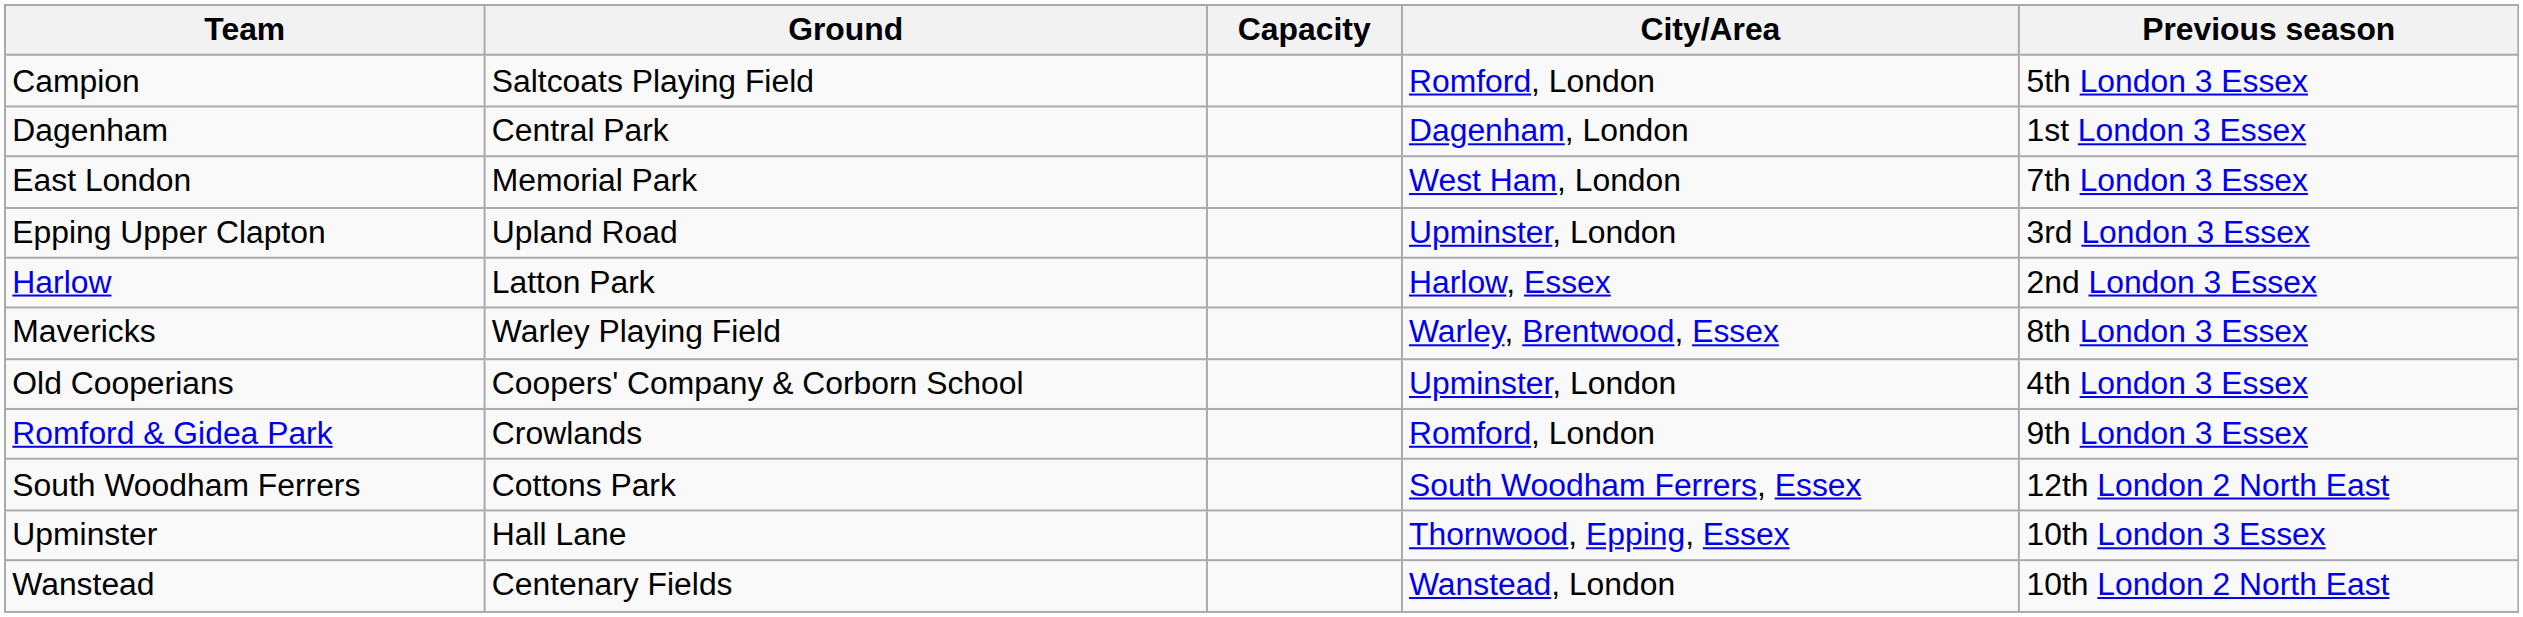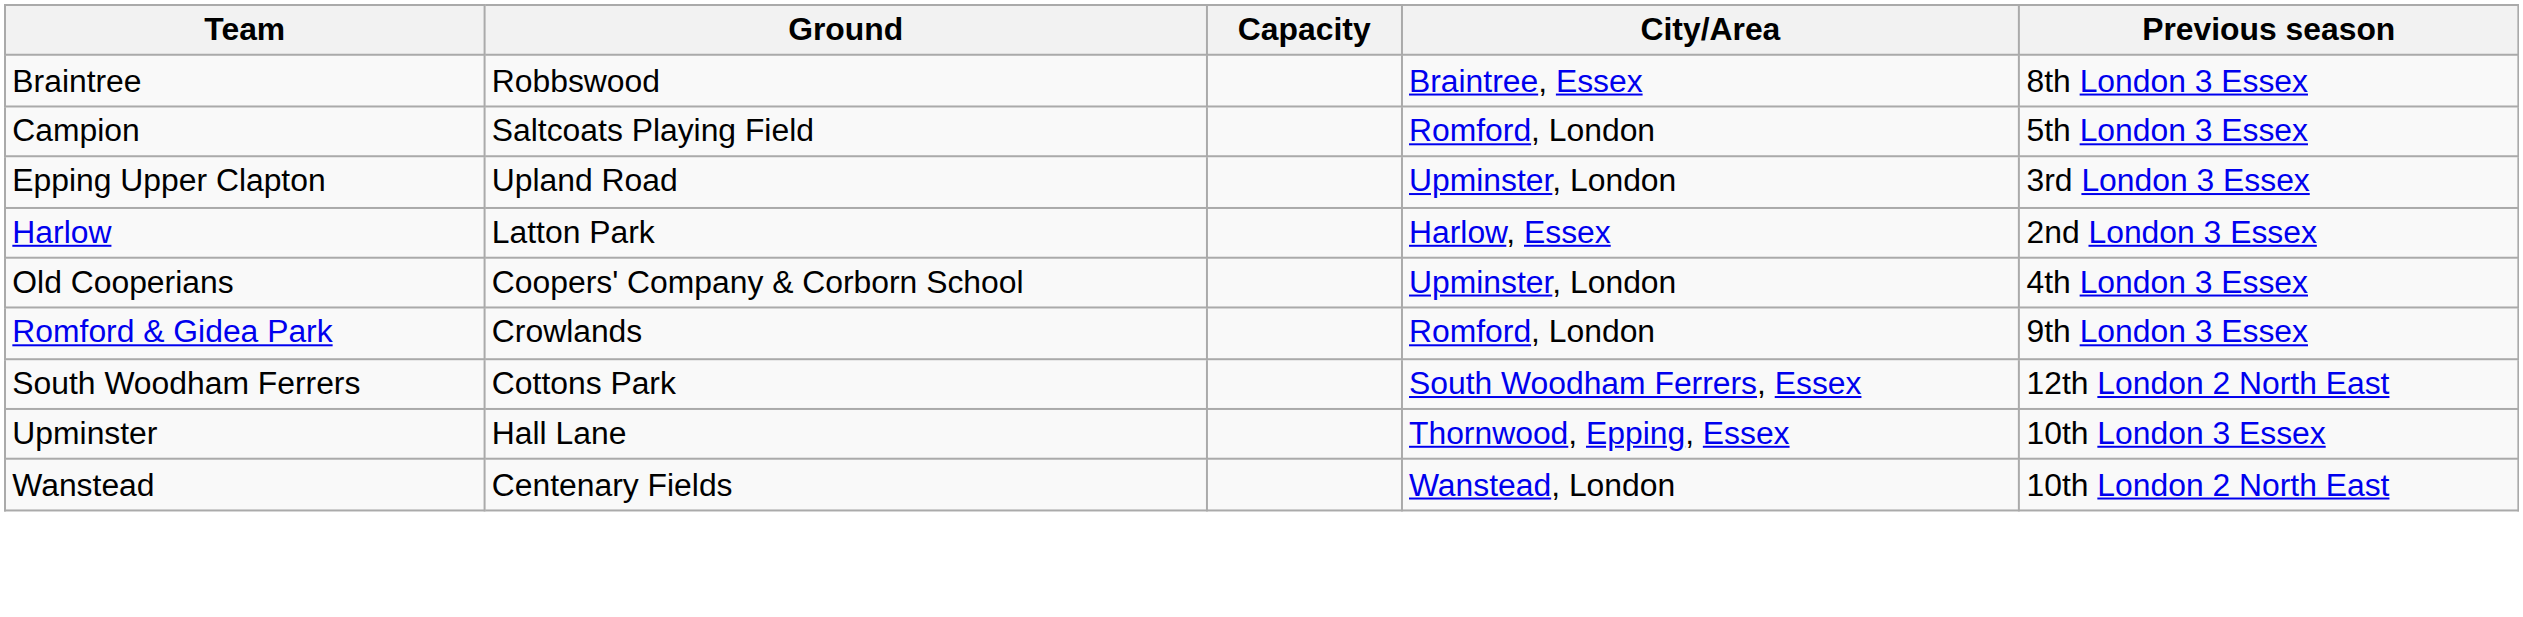 <table class="wikitable sortable" width=100%>
 <tr>
 <th>Team</th>
 <th>Ground</th>
 <th>Capacity</th>
 <th>City/Area</th>
 <th>Previous season</th>
 </tr>
 <tr>
+<td>Braintree</td>
+<td>Robbswood</td>
+<td></td>
+<td><a href='#'>Braintree</a>, <a href='#'>Essex</a></td>
+<td>8th <a href='#'>London 3 Essex</a></td>
+</tr>
+<tr>
 <td>Campion</td>
 <td>Saltcoats Playing Field</td>
 <td></td>
 <td><a href='#'>Romford</a>, London</td>
 <td>5th <a href='#'>London 3 Essex</a></td>
-</tr>
-<tr>
-<td>Dagenham</td>
-<td>Central Park</td>
-<td></td>
-<td><a href='#'>Dagenham</a>, London</td>
-<td>1st <a href='#'>London 3 Essex</a></td>
-</tr>
-<tr>
-<td>East London</td>
-<td>Memorial Park</td>
-<td></td>
-<td><a href='#'>West Ham</a>, London</td>
-<td>7th <a href='#'>London 3 Essex</a></td>
 </tr>
 <tr>
 <td>Epping Upper Clapton</td>
 <td>Upland Road</td>
 <td></td>
 <td><a href='#'>Upminster</a>, London</td>
 <td>3rd <a href='#'>London 3 Essex</a></td>
 </tr>
 <tr>
 <td><a href='#'>Harlow</a></td>
 <td>Latton Park</td>
 <td></td>
 <td><a href='#'>Harlow</a>, <a href='#'>Essex</a></td>
 <td>2nd <a href='#'>London 3 Essex</a></td>
-</tr>
-<tr>
-<td>Mavericks</td>
-<td>Warley Playing Field</td>
-<td></td>
-<td><a href='#'>Warley</a>, <a href='#'>Brentwood</a>, <a href='#'>Essex</a></td>
-<td>8th <a href='#'>London 3 Essex</a></td>
 </tr>
 <tr>
 <td>Old Cooperians</td>
 <td>Coopers' Company & Corborn School</td>
 <td></td>
 <td><a href='#'>Upminster</a>, London</td>
 <td>4th <a href='#'>London 3 Essex</a></td>
 </tr>
 <tr>
 <td><a href='#'>Romford & Gidea Park</a></td>
 <td>Crowlands</td>
 <td></td>
 <td><a href='#'>Romford</a>, London</td>
 <td>9th <a href='#'>London 3 Essex</a></td>
 </tr>
 <tr>
 <td>South Woodham Ferrers</td>
 <td>Cottons Park</td>
 <td></td>
 <td><a href='#'>South Woodham Ferrers</a>, <a href='#'>Essex</a></td>
 <td>12th <a href='#'>London 2 North East</a></td>
 </tr>
 <tr>
 <td>Upminster</td>
 <td>Hall Lane</td>
 <td></td>
 <td><a href='#'>Thornwood</a>, <a href='#'>Epping</a>, <a href='#'>Essex</a></td>
 <td>10th <a href='#'>London 3 Essex</a></td>
 </tr>
 <tr>
 <td>Wanstead</td>
 <td>Centenary Fields</td>
 <td></td>
 <td><a href='#'>Wanstead</a>, London</td>
 <td>10th <a href='#'>London 2 North East</a></td>
 </tr>
 </table>
